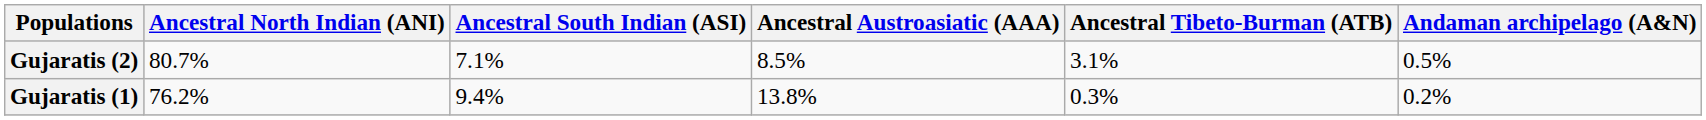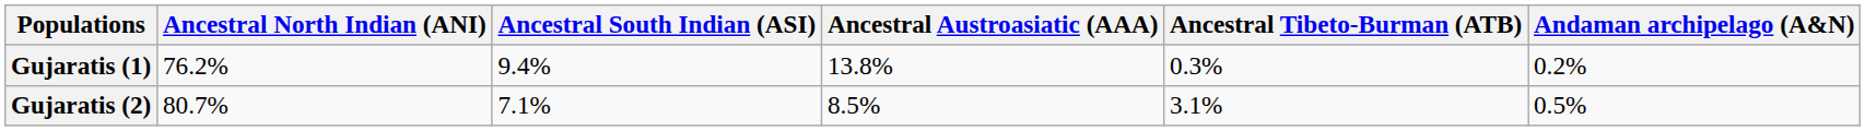 <table class="wikitable collapsible sortable">
 <tr>
 <th>Populations</th>
 <th><a href='#'>Ancestral North Indian</a> (ANI)</th>
 <th><a href='#'>Ancestral South Indian</a> (ASI)</th>
 <th>Ancestral <a href='#'>Austroasiatic</a> (AAA)</th>
 <th>Ancestral <a href='#'>Tibeto-Burman</a> (ATB)</th>
 <th><a href='#'>Andaman archipelago</a> (A&N)</th>
 </tr>
 <tr>
+<th>Gujaratis (1)</th>
+<td>76.2%</td>
+<td>9.4%</td>
+<td>13.8%</td>
+<td>0.3%</td>
+<td>0.2%</td>
+</tr>
+<tr>
 <th>Gujaratis (2)</th>
 <td>80.7%</td>
 <td>7.1%</td>
 <td>8.5%</td>
 <td>3.1%</td>
 <td>0.5%</td>
 </tr>
-<tr>
-<th>Gujaratis (1)</th>
-<td>76.2%</td>
-<td>9.4%</td>
-<td>13.8%</td>
-<td>0.3%</td>
-<td>0.2%</td>
-</tr>
 </table>
